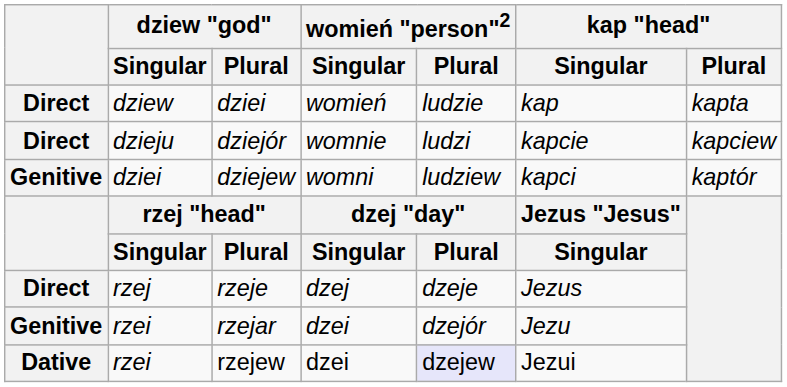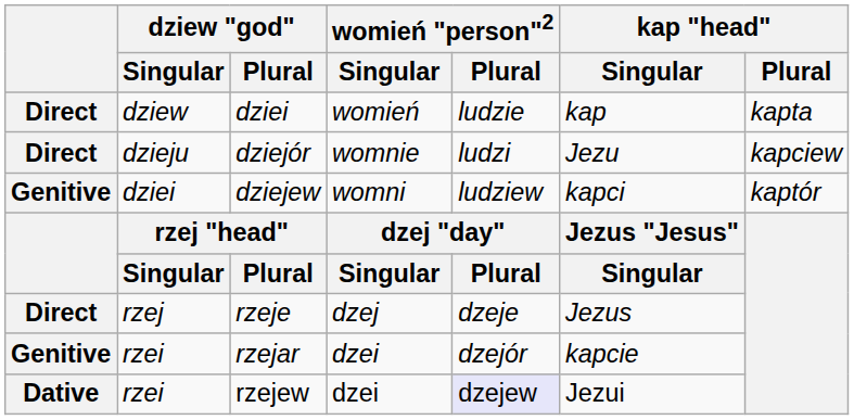 <table class="wikitable">
 <tr>
 <th rowspan="2"></th>
 <th colspan="2">dziew "god"</th>
 <th colspan="2">womień "person"<sup>2</sup></th>
 <th colspan="2">kap "head"</th>
 </tr>
 <tr>
 <th>Singular</th>
 <th>Plural</th>
 <th>Singular</th>
 <th>Plural</th>
 <th>Singular</th>
 <th>Plural</th>
 </tr>
 <tr>
 <th>Direct</th>
 <td><em>dziew</em></td>
 <td><em>dziei</em></td>
 <td><em>womień</em></td>
 <td><em>ludzie</em></td>
 <td><em>kap</em></td>
 <td><em>kapta</em></td>
 </tr>
 <tr>
 <th>Direct</th>
 <td><em>dzieju</em></td>
 <td><em>dziejór</em></td>
 <td><em>womnie</em></td>
 <td><em>ludzi</em></td>
-<td><em>kapcie</em></td>
+<td><em>Jezu</em></td>
 <td><em>kapciew</em></td>
 </tr>
 <tr>
 <th>Genitive</th>
 <td><em>dziei</em></td>
 <td><em>dziejew</em></td>
 <td><em>womni</em></td>
 <td><em>ludziew</em></td>
 <td><em>kapci</em></td>
 <td><em>kaptór</em></td>
 </tr>
 <tr>
 <th rowspan="2"></th>
 <th colspan="2">rzej "head"</th>
 <th colspan="2">dzej "day"</th>
 <th>Jezus "Jesus"</th>
 <th rowspan="5"></th>
 </tr>
 <tr>
 <th>Singular</th>
 <th>Plural</th>
 <th>Singular</th>
 <th>Plural</th>
 <th>Singular</th>
 </tr>
 <tr>
 <th>Direct</th>
 <td><em>rzej</em></td>
 <td><em>rzeje</em></td>
 <td><em>dzej</em></td>
 <td><em>dzeje</em></td>
 <td><em>Jezus</em></td>
 </tr>
 <tr>
 <th>Genitive</th>
 <td><em>rzei</em></td>
 <td><em>rzejar</em></td>
 <td><em>dzei</em></td>
 <td><em>dzejór</em></td>
-<td><em>Jezu</em></td>
+<td><em>kapcie</em></td>
 </tr>
 <tr>
 <th>Dative</th>
 <td><em>rzei</td>
 <td></em>rzejew<em></td>
 <td></em>dzei<em></td>
 <td style="background: lavender;"></em>dzejew<em></td>
 <td></em>Jezui<em></td>
 </tr>
 </table>
